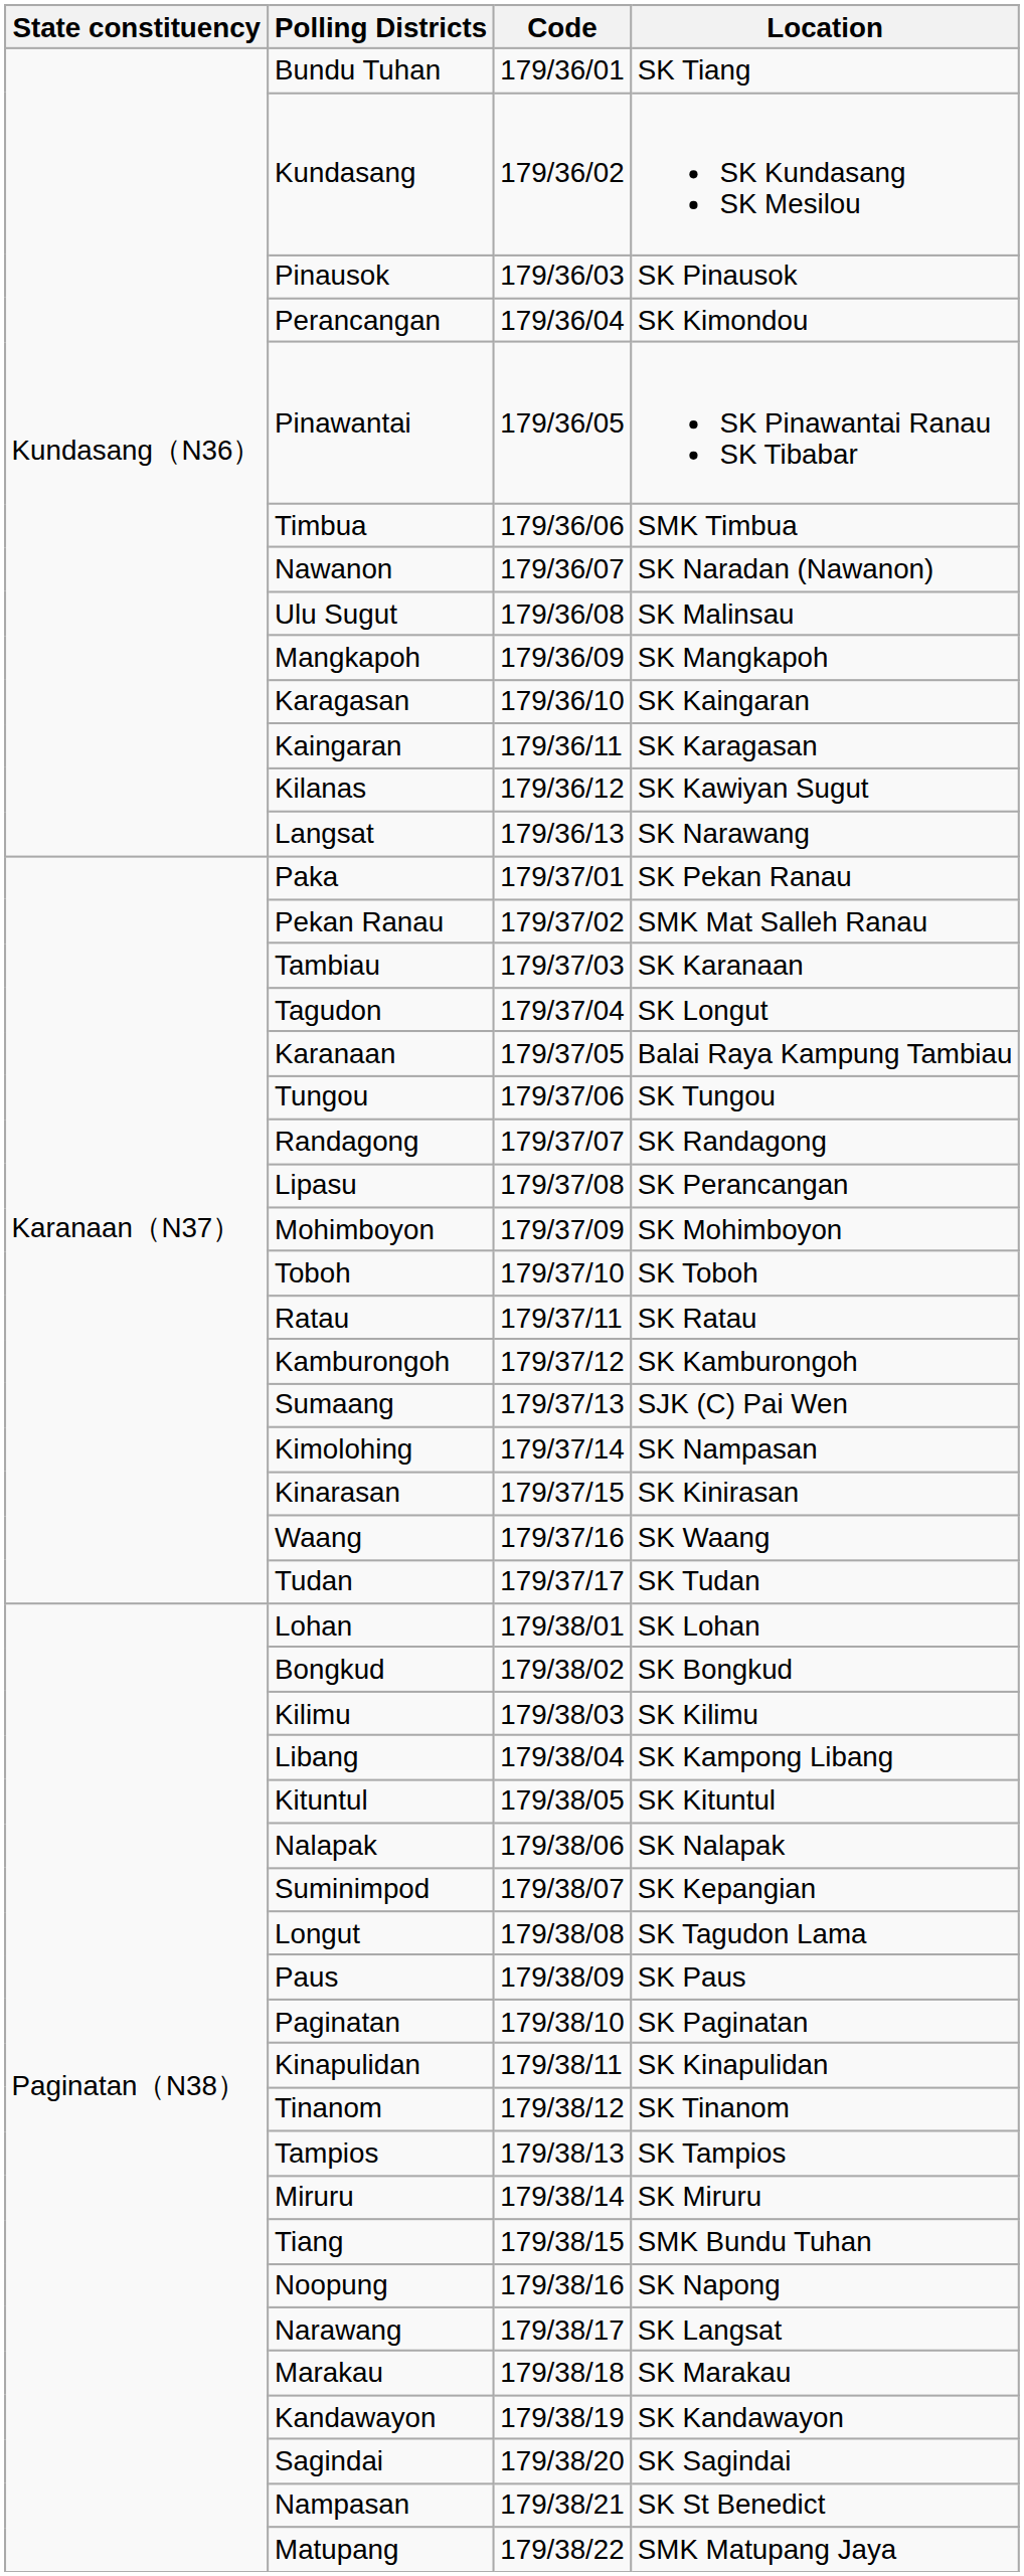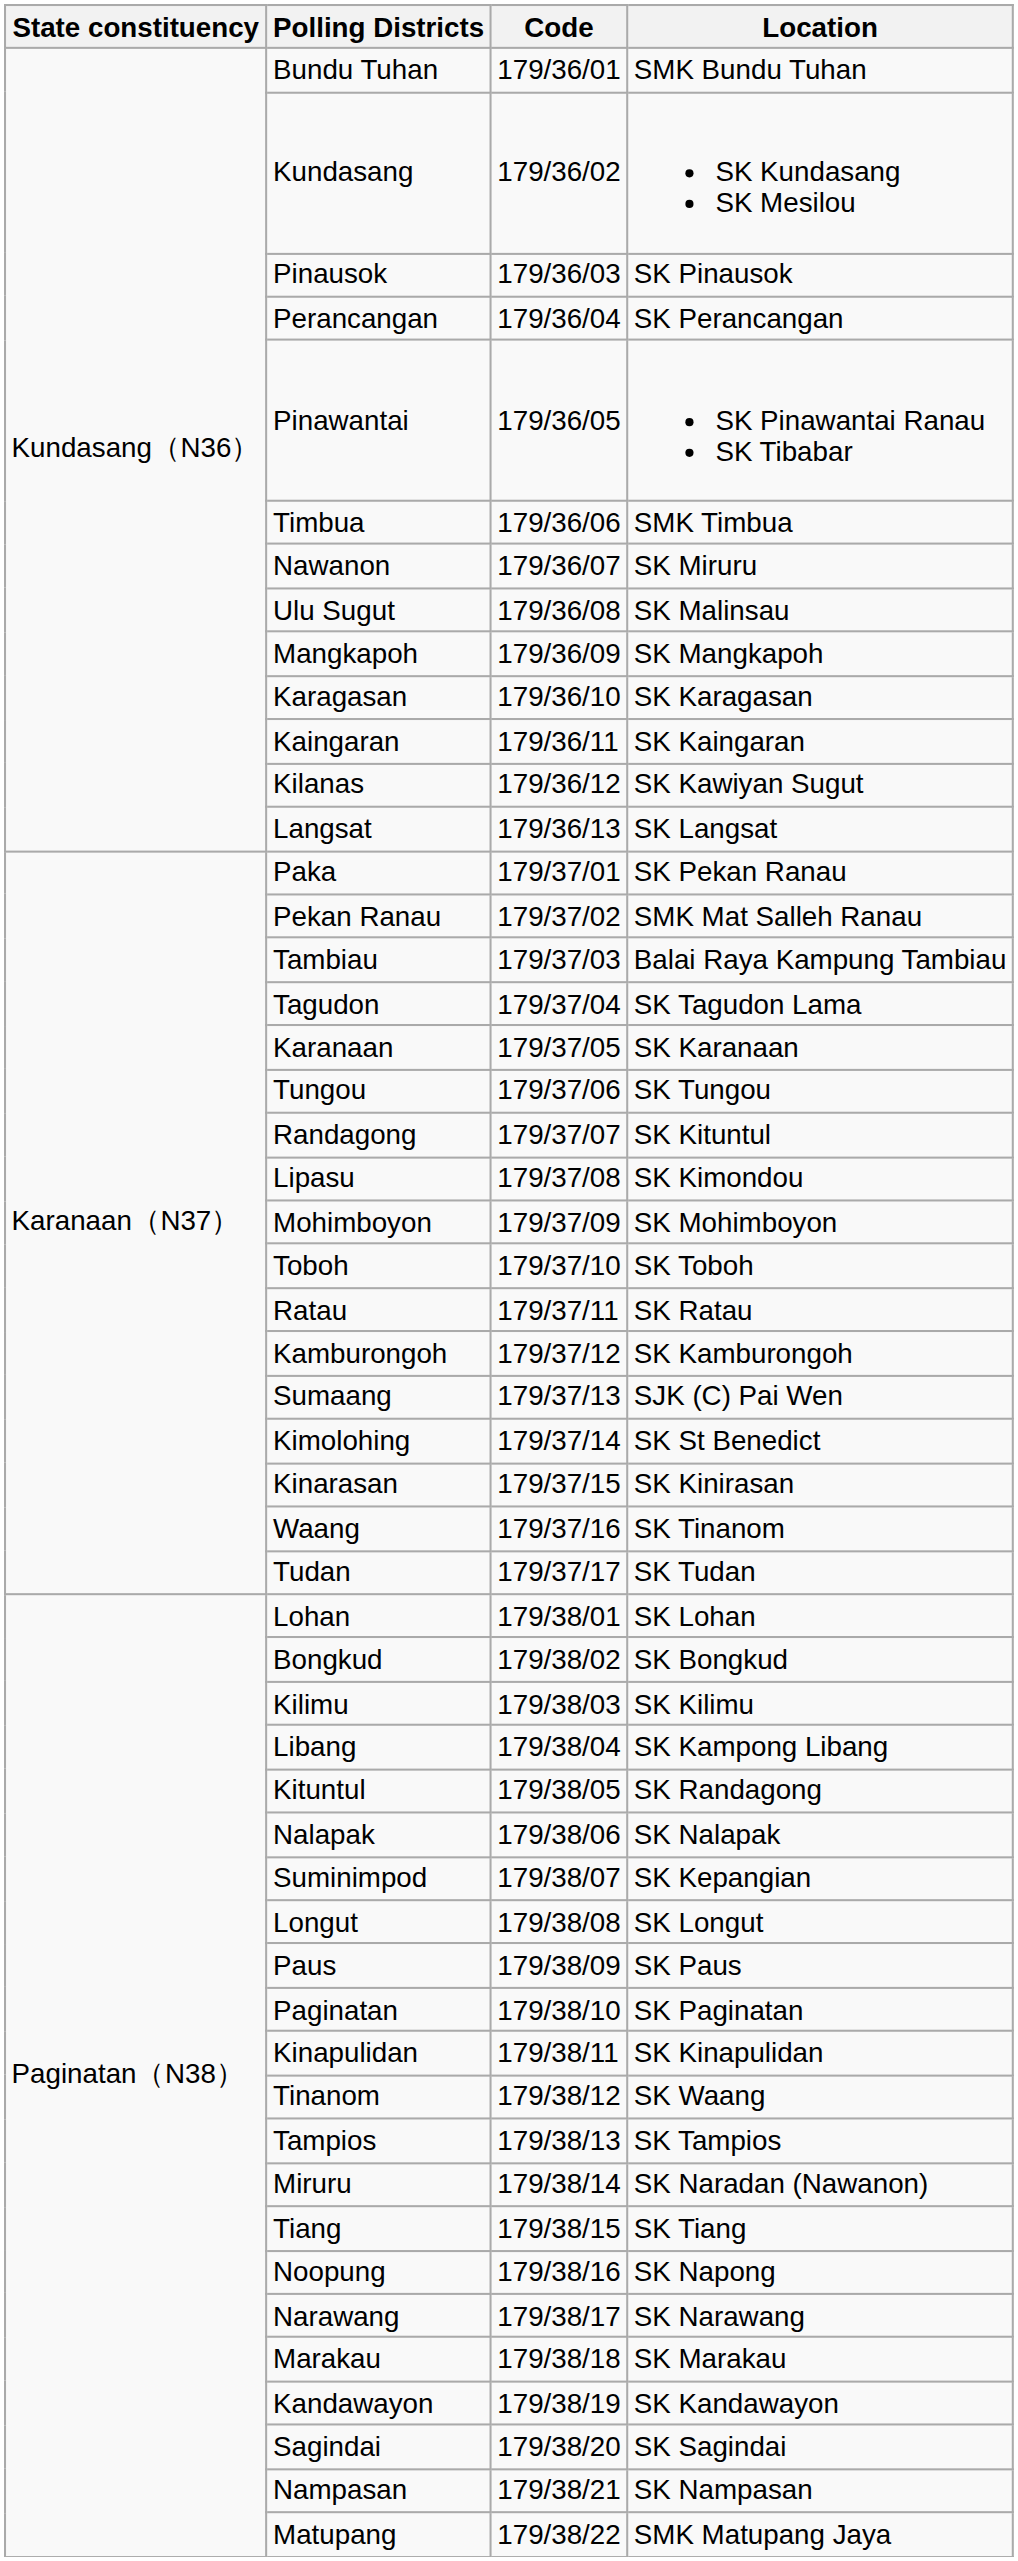 <table class="wikitable sortable mw-collapsible" style="white-space:nowrap;font-size:85%">
 <tr>
 <th>State constituency</th>
 <th>Polling Districts</th>
 <th>Code</th>
 <th>Location</th>
 </tr>
 <tr>
 <td rowspan="13">Kundasang（N36）</td>
 <td>Bundu Tuhan</td>
 <td>179/36/01</td>
-<td>SK Tiang</td>
+<td>SMK Bundu Tuhan</td>
 </tr>
 <tr>
 <td>Kundasang</td>
 <td>179/36/02</td>
 <td><br><ul><li>SK Kundasang</li><li>SK Mesilou</li></ul></td>
 </tr>
 <tr>
 <td>Pinausok</td>
 <td>179/36/03</td>
 <td>SK Pinausok</td>
 </tr>
 <tr>
 <td>Perancangan</td>
 <td>179/36/04</td>
-<td>SK Kimondou</td>
+<td>SK Perancangan</td>
 </tr>
 <tr>
 <td>Pinawantai</td>
 <td>179/36/05</td>
 <td><br><ul><li>SK Pinawantai Ranau</li><li>SK Tibabar</li></ul></td>
 </tr>
 <tr>
 <td>Timbua</td>
 <td>179/36/06</td>
 <td>SMK Timbua</td>
 </tr>
 <tr>
 <td>Nawanon</td>
 <td>179/36/07</td>
-<td>SK Naradan (Nawanon)</td>
+<td>SK Miruru</td>
 </tr>
 <tr>
 <td>Ulu Sugut</td>
 <td>179/36/08</td>
 <td>SK Malinsau</td>
 </tr>
 <tr>
 <td>Mangkapoh</td>
 <td>179/36/09</td>
 <td>SK Mangkapoh</td>
 </tr>
 <tr>
 <td>Karagasan</td>
 <td>179/36/10</td>
-<td>SK Kaingaran</td>
+<td>SK Karagasan</td>
 </tr>
 <tr>
 <td>Kaingaran</td>
 <td>179/36/11</td>
-<td>SK Karagasan</td>
+<td>SK Kaingaran</td>
 </tr>
 <tr>
 <td>Kilanas</td>
 <td>179/36/12</td>
 <td>SK Kawiyan Sugut</td>
 </tr>
 <tr>
 <td>Langsat</td>
 <td>179/36/13</td>
-<td>SK Narawang</td>
+<td>SK Langsat</td>
 </tr>
 <tr>
 <td rowspan="17">Karanaan（N37）</td>
 <td>Paka</td>
 <td>179/37/01</td>
 <td>SK Pekan Ranau</td>
 </tr>
 <tr>
 <td>Pekan Ranau</td>
 <td>179/37/02</td>
 <td>SMK Mat Salleh Ranau</td>
 </tr>
 <tr>
 <td>Tambiau</td>
 <td>179/37/03</td>
-<td>SK Karanaan</td>
+<td>Balai Raya Kampung Tambiau</td>
 </tr>
 <tr>
 <td>Tagudon</td>
 <td>179/37/04</td>
-<td>SK Longut</td>
+<td>SK Tagudon Lama</td>
 </tr>
 <tr>
 <td>Karanaan</td>
 <td>179/37/05</td>
-<td>Balai Raya Kampung Tambiau</td>
+<td>SK Karanaan</td>
 </tr>
 <tr>
 <td>Tungou</td>
 <td>179/37/06</td>
 <td>SK Tungou</td>
 </tr>
 <tr>
 <td>Randagong</td>
 <td>179/37/07</td>
-<td>SK Randagong</td>
+<td>SK Kituntul</td>
 </tr>
 <tr>
 <td>Lipasu</td>
 <td>179/37/08</td>
-<td>SK Perancangan</td>
+<td>SK Kimondou</td>
 </tr>
 <tr>
 <td>Mohimboyon</td>
 <td>179/37/09</td>
 <td>SK Mohimboyon</td>
 </tr>
 <tr>
 <td>Toboh</td>
 <td>179/37/10</td>
 <td>SK Toboh</td>
 </tr>
 <tr>
 <td>Ratau</td>
 <td>179/37/11</td>
 <td>SK Ratau</td>
 </tr>
 <tr>
 <td>Kamburongoh</td>
 <td>179/37/12</td>
 <td>SK Kamburongoh</td>
 </tr>
 <tr>
 <td>Sumaang</td>
 <td>179/37/13</td>
 <td>SJK (C) Pai Wen</td>
 </tr>
 <tr>
 <td>Kimolohing</td>
 <td>179/37/14</td>
-<td>SK Nampasan</td>
+<td>SK St Benedict</td>
 </tr>
 <tr>
 <td>Kinarasan</td>
 <td>179/37/15</td>
 <td>SK Kinirasan</td>
 </tr>
 <tr>
 <td>Waang</td>
 <td>179/37/16</td>
-<td>SK Waang</td>
+<td>SK Tinanom</td>
 </tr>
 <tr>
 <td>Tudan</td>
 <td>179/37/17</td>
 <td>SK Tudan</td>
 </tr>
 <tr>
 <td rowspan="22">Paginatan（N38）</td>
 <td>Lohan</td>
 <td>179/38/01</td>
 <td>SK Lohan</td>
 </tr>
 <tr>
 <td>Bongkud</td>
 <td>179/38/02</td>
 <td>SK Bongkud</td>
 </tr>
 <tr>
 <td>Kilimu</td>
 <td>179/38/03</td>
 <td>SK Kilimu</td>
 </tr>
 <tr>
 <td>Libang</td>
 <td>179/38/04</td>
 <td>SK Kampong Libang</td>
 </tr>
 <tr>
 <td>Kituntul</td>
 <td>179/38/05</td>
-<td>SK Kituntul</td>
+<td>SK Randagong</td>
 </tr>
 <tr>
 <td>Nalapak</td>
 <td>179/38/06</td>
 <td>SK Nalapak</td>
 </tr>
 <tr>
 <td>Suminimpod</td>
 <td>179/38/07</td>
 <td>SK Kepangian</td>
 </tr>
 <tr>
 <td>Longut</td>
 <td>179/38/08</td>
-<td>SK Tagudon Lama</td>
+<td>SK Longut</td>
 </tr>
 <tr>
 <td>Paus</td>
 <td>179/38/09</td>
 <td>SK Paus</td>
 </tr>
 <tr>
 <td>Paginatan</td>
 <td>179/38/10</td>
 <td>SK Paginatan</td>
 </tr>
 <tr>
 <td>Kinapulidan</td>
 <td>179/38/11</td>
 <td>SK Kinapulidan</td>
 </tr>
 <tr>
 <td>Tinanom</td>
 <td>179/38/12</td>
-<td>SK Tinanom</td>
+<td>SK Waang</td>
 </tr>
 <tr>
 <td>Tampios</td>
 <td>179/38/13</td>
 <td>SK Tampios</td>
 </tr>
 <tr>
 <td>Miruru</td>
 <td>179/38/14</td>
-<td>SK Miruru</td>
+<td>SK Naradan (Nawanon)</td>
 </tr>
 <tr>
 <td>Tiang</td>
 <td>179/38/15</td>
-<td>SMK Bundu Tuhan</td>
+<td>SK Tiang</td>
 </tr>
 <tr>
 <td>Noopung</td>
 <td>179/38/16</td>
 <td>SK Napong</td>
 </tr>
 <tr>
 <td>Narawang</td>
 <td>179/38/17</td>
-<td>SK Langsat</td>
+<td>SK Narawang</td>
 </tr>
 <tr>
 <td>Marakau</td>
 <td>179/38/18</td>
 <td>SK Marakau</td>
 </tr>
 <tr>
 <td>Kandawayon</td>
 <td>179/38/19</td>
 <td>SK Kandawayon</td>
 </tr>
 <tr>
 <td>Sagindai</td>
 <td>179/38/20</td>
 <td>SK Sagindai</td>
 </tr>
 <tr>
 <td>Nampasan</td>
 <td>179/38/21</td>
-<td>SK St Benedict</td>
+<td>SK Nampasan</td>
 </tr>
 <tr>
 <td>Matupang</td>
 <td>179/38/22</td>
 <td>SMK Matupang Jaya</td>
 </tr>
 </table>
